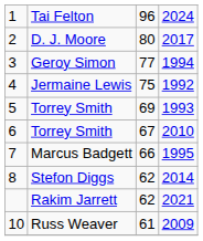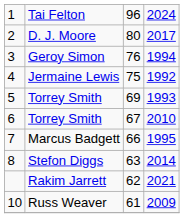 <table class="wikitable">
 <tr>
 <td>1</td>
 <td><a href='#'>Tai Felton</a></td>
 <td>96</td>
 <td><a href='#'>2024</a></td>
 </tr>
 <tr>
 <td>2</td>
 <td><a href='#'>D. J. Moore</a></td>
 <td>80</td>
 <td><a href='#'>2017</a></td>
 </tr>
 <tr>
 <td>3</td>
 <td><a href='#'>Geroy Simon</a></td>
-<td>77</td>
+<td>76</td>
 <td><a href='#'>1994</a></td>
 </tr>
 <tr>
 <td>4</td>
 <td><a href='#'>Jermaine Lewis</a></td>
 <td>75</td>
 <td><a href='#'>1992</a></td>
 </tr>
 <tr>
 <td>5</td>
 <td><a href='#'>Torrey Smith</a></td>
 <td>69</td>
 <td><a href='#'>1993</a></td>
 </tr>
 <tr>
 <td>6</td>
 <td><a href='#'>Torrey Smith</a></td>
 <td>67</td>
 <td><a href='#'>2010</a></td>
 </tr>
 <tr>
 <td>7</td>
 <td>Marcus Badgett</td>
 <td>66</td>
 <td><a href='#'>1995</a></td>
 </tr>
 <tr>
 <td>8</td>
 <td><a href='#'>Stefon Diggs</a></td>
-<td>62</td>
+<td>63</td>
 <td><a href='#'>2014</a></td>
 </tr>
 <tr>
 <td></td>
 <td><a href='#'>Rakim Jarrett</a></td>
 <td>62</td>
 <td><a href='#'>2021</a></td>
 </tr>
 <tr>
 <td>10</td>
 <td>Russ Weaver</td>
 <td>61</td>
 <td><a href='#'>2009</a></td>
 </tr>
 <tr>
 </tr>
 </table>
